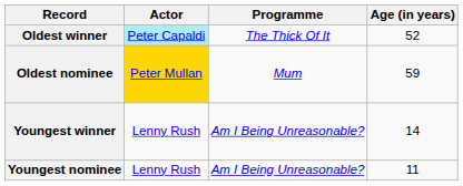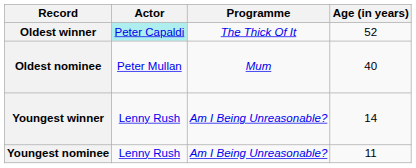 <table class="wikitable sortable plainrowheaders" style="text-align:center;">
 <tr>
 <th scope="col">Record</th>
 <th scope="col">Actor</th>
 <th scope="col">Programme</th>
 <th scope="col">Age (in years)</th>
 </tr>
 <tr>
 <th row=scope>Oldest winner</th>
 <td style="background: paleturquoise;"><a href='#'>Peter Capaldi</a></td>
 <td><em><a href='#'>The Thick Of It</a></em></td>
 <td>52</td>
 </tr>
 <tr style="height:4.5em;">
 <th row=scope>Oldest nominee</th>
-<td style="background: gold;"><a href='#'>Peter Mullan</a></td>
+<td><a href='#'>Peter Mullan</a></td>
 <td><em><a href='#'>Mum</a></em></td>
-<td>59</td>
+<td>40</td>
 </tr>
 <tr style="height:4.5em;">
 <th row=scope>Youngest winner</th>
 <td><a href='#'>Lenny Rush</a></td>
 <td><em><a href='#'>Am I Being Unreasonable?</a></em></td>
 <td>14</td>
 </tr>
 <tr>
 <th row=scope>Youngest nominee</th>
 <td><a href='#'>Lenny Rush</a></td>
 <td><em><a href='#'>Am I Being Unreasonable?</a></em></td>
 <td>11</td>
 </tr>
 </table>
